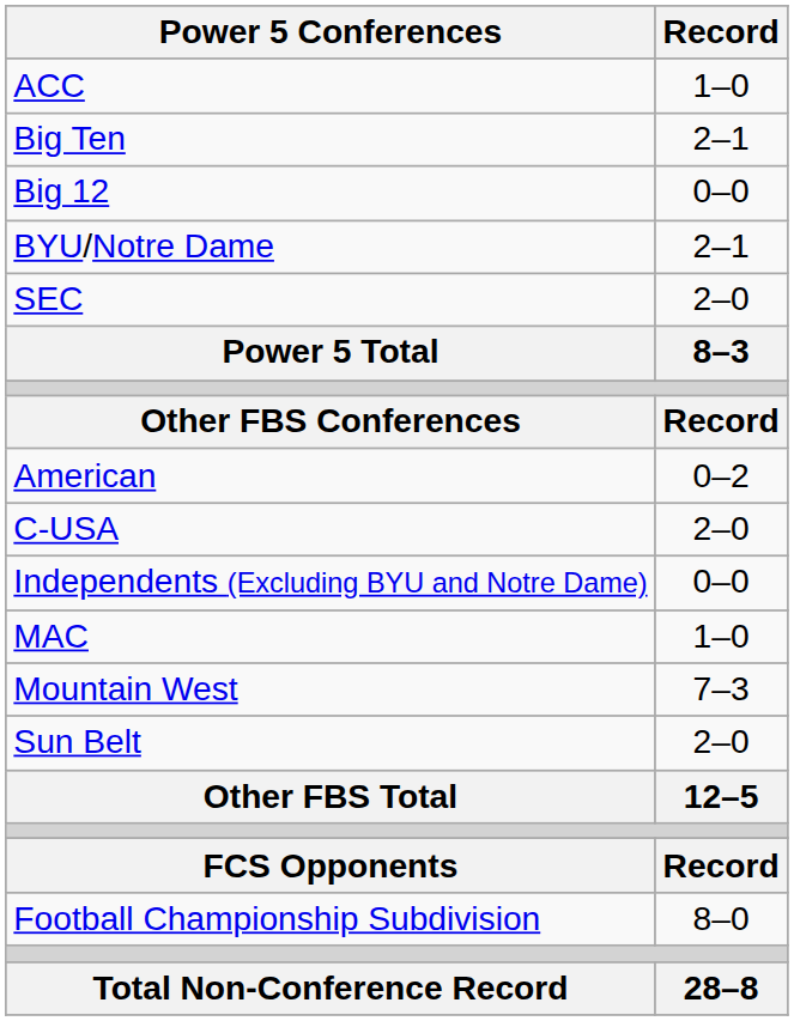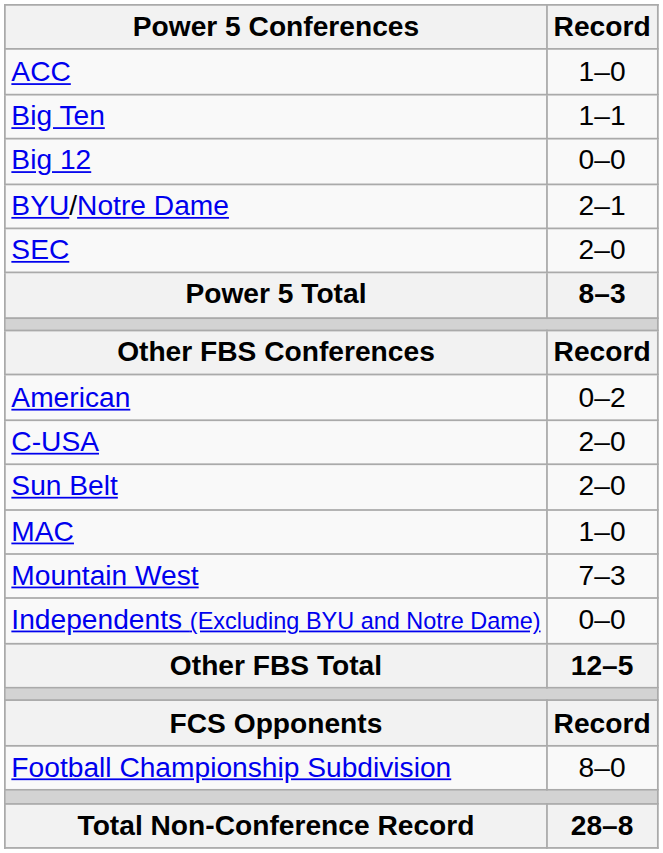 <table class="wikitable">
 <tr>
 <th>Power 5 Conferences</th>
 <th>Record</th>
 </tr>
 <tr>
 <td><a href='#'>ACC</a></td>
 <td align=center>1–0</td>
 </tr>
 <tr>
 <td><a href='#'>Big Ten</a></td>
-<td align=center>2–1</td>
+<td align=center>1–1</td>
 </tr>
 <tr>
 <td><a href='#'>Big 12</a></td>
 <td align=center>0–0</td>
 </tr>
 <tr>
 <td><a href='#'>BYU</a>/<a href='#'>Notre Dame</a></td>
 <td align=center>2–1</td>
 </tr>
 <tr>
 <td><a href='#'>SEC</a></td>
 <td align=center>2–0</td>
 </tr>
 <tr>
 <th>Power 5 Total</th>
 <th>8–3</th>
 </tr>
 <tr>
 <th colspan="2" style="background:lightgrey;"></th>
 </tr>
 <tr>
 <th>Other FBS Conferences</th>
 <th>Record</th>
 </tr>
 <tr>
 <td><a href='#'>American</a></td>
 <td align=center>0–2</td>
 </tr>
 <tr>
 <td><a href='#'>C-USA</a></td>
 <td align=center>2–0</td>
 </tr>
 <tr>
-<td><a href='#'>Independents <small>(Excluding BYU and Notre Dame)</small></a></td>
-<td align=center>0–0</td>
+<td><a href='#'>Sun Belt</a></td>
+<td align=center>2–0</td>
 </tr>
 <tr>
 <td><a href='#'>MAC</a></td>
 <td align=center>1–0</td>
 </tr>
 <tr>
 <td><a href='#'>Mountain West</a></td>
 <td align=center>7–3</td>
 </tr>
 <tr>
-<td><a href='#'>Sun Belt</a></td>
-<td align=center>2–0</td>
+<td><a href='#'>Independents <small>(Excluding BYU and Notre Dame)</small></a></td>
+<td align=center>0–0</td>
 </tr>
 <tr>
 <th>Other FBS Total</th>
 <th>12–5</th>
 </tr>
 <tr>
 <th colspan="2" style="background:lightgrey;"></th>
 </tr>
 <tr>
 <th>FCS Opponents</th>
 <th>Record</th>
 </tr>
 <tr>
 <td><a href='#'>Football Championship Subdivision</a></td>
 <td align=center>8–0</td>
 </tr>
 <tr>
 <th colspan="2" style="background:lightgrey;"></th>
 </tr>
 <tr>
 <th>Total Non-Conference Record</th>
 <th>28–8</th>
 </tr>
 </table>
